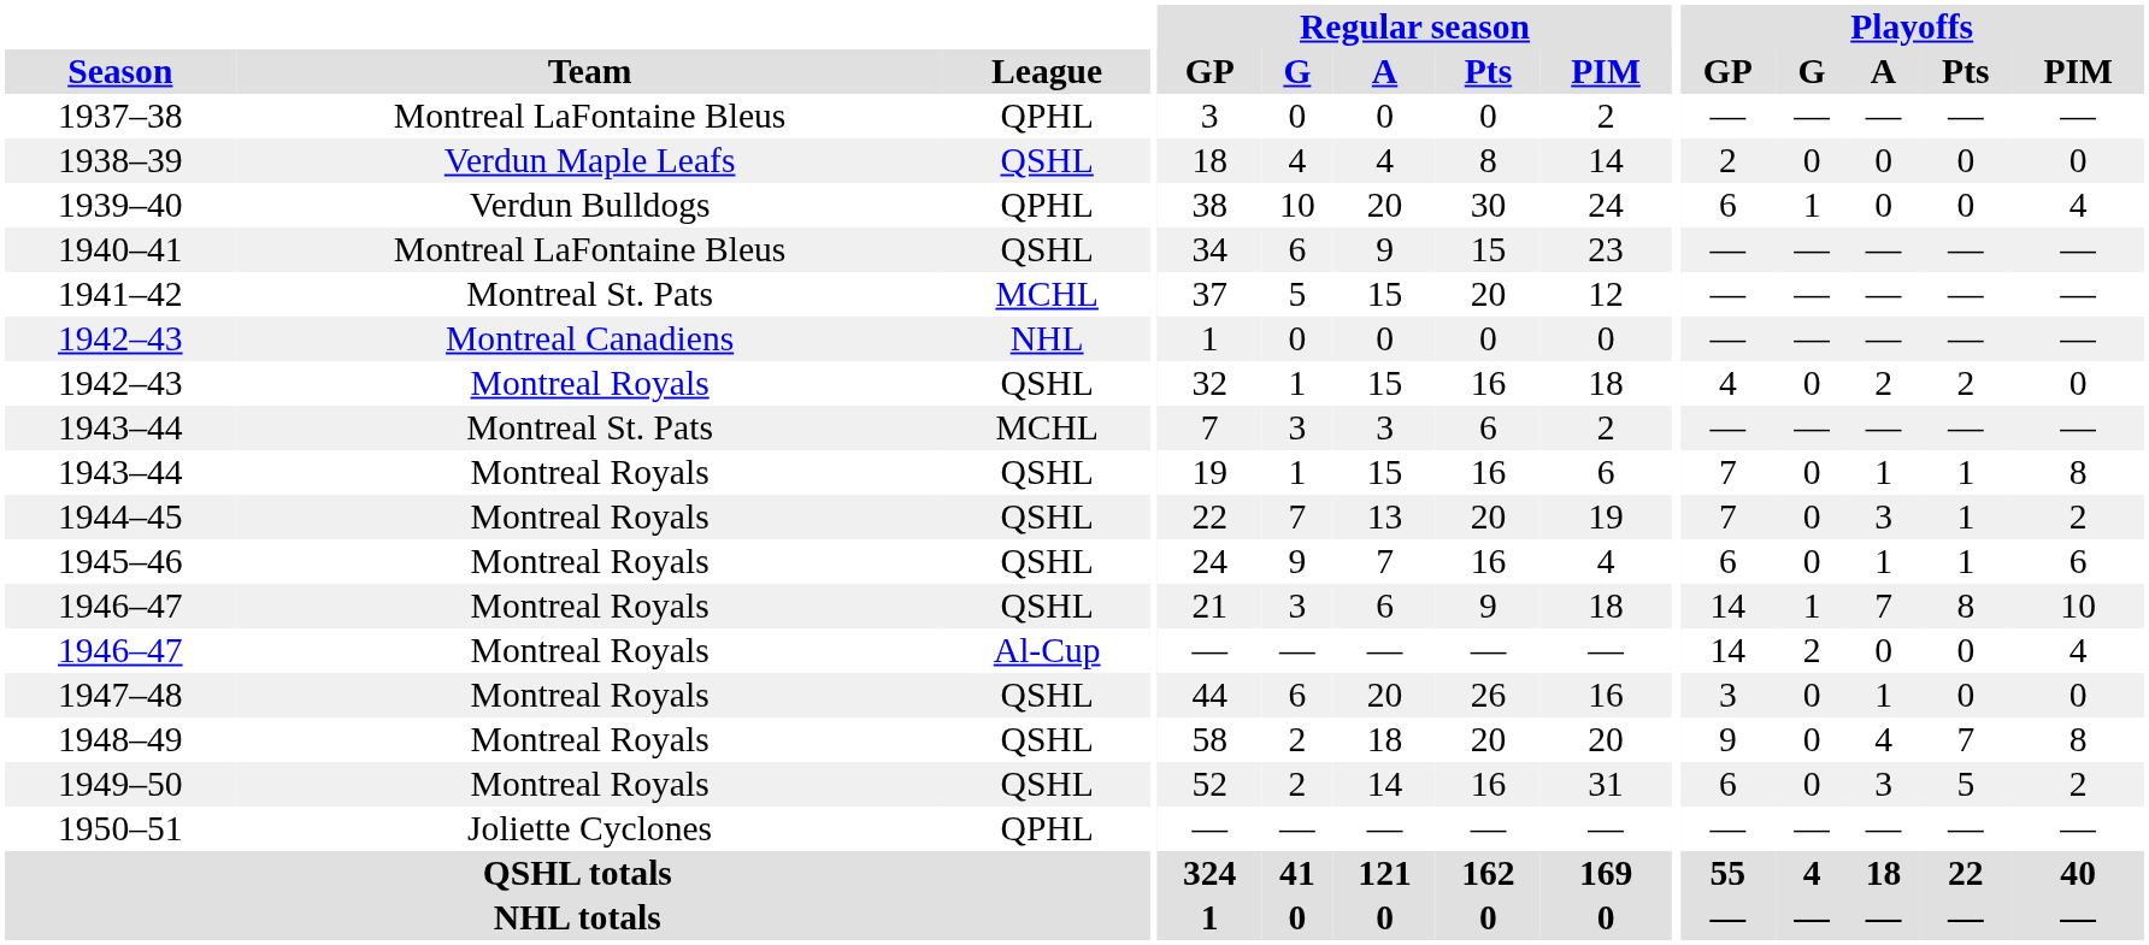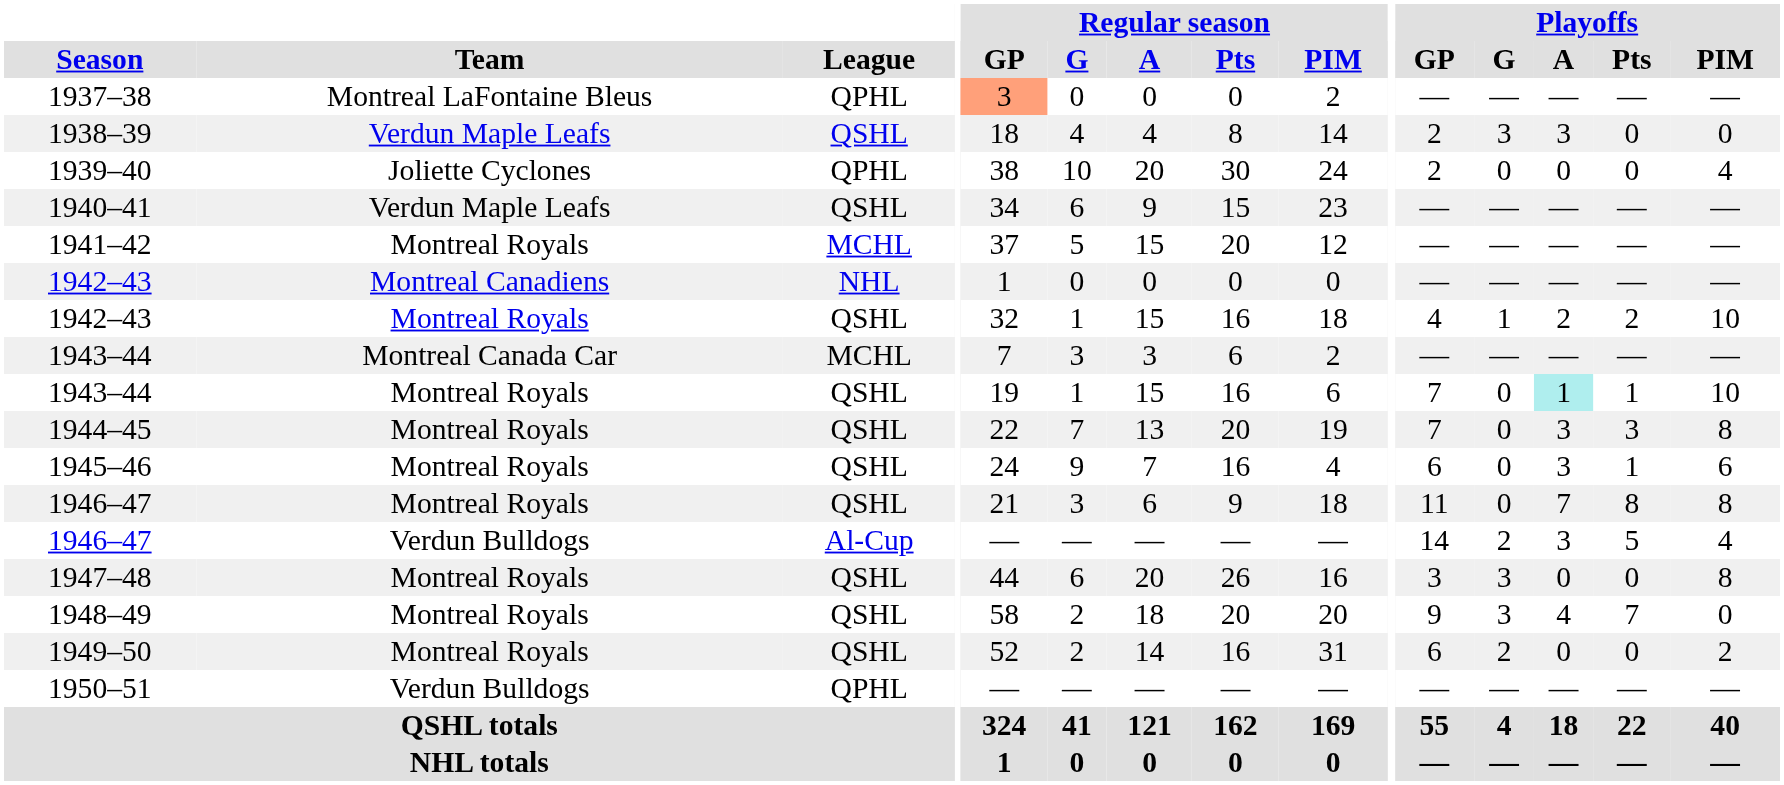 <table border="0" cellpadding="1" cellspacing="0" style="text-align:center; width:60em">
 <tr bgcolor="#e0e0e0">
 <th colspan="3" bgcolor="#ffffff"></th>
 <th rowspan="100" bgcolor="#ffffff"></th>
 <th colspan="5"><a href='#'>Regular season</a></th>
 <th rowspan="100" bgcolor="#ffffff"></th>
 <th colspan="5"><a href='#'>Playoffs</a></th>
 </tr>
 <tr bgcolor="#e0e0e0">
 <th><a href='#'>Season</a></th>
 <th>Team</th>
 <th>League</th>
 <th>GP</th>
 <th><a href='#'>G</a></th>
 <th><a href='#'>A</a></th>
 <th><a href='#'>Pts</a></th>
 <th><a href='#'>PIM</a></th>
 <th>GP</th>
 <th>G</th>
 <th>A</th>
 <th>Pts</th>
 <th>PIM</th>
 </tr>
 <tr>
 <td>1937–38</td>
 <td>Montreal LaFontaine Bleus</td>
 <td>QPHL</td>
-<td>3</td>
+<td style="background: lightsalmon;">3</td>
 <td>0</td>
 <td>0</td>
 <td>0</td>
 <td>2</td>
 <td>—</td>
 <td>—</td>
 <td>—</td>
 <td>—</td>
 <td>—</td>
 </tr>
 <tr bgcolor="#f0f0f0">
 <td>1938–39</td>
 <td><a href='#'>Verdun Maple Leafs</a></td>
 <td><a href='#'>QSHL</a></td>
 <td>18</td>
 <td>4</td>
 <td>4</td>
 <td>8</td>
 <td>14</td>
 <td>2</td>
-<td>0</td>
-<td>0</td>
+<td>3</td>
+<td>3</td>
 <td>0</td>
 <td>0</td>
 </tr>
 <tr>
 <td>1939–40</td>
-<td>Verdun Bulldogs</td>
+<td>Joliette Cyclones</td>
 <td>QPHL</td>
 <td>38</td>
 <td>10</td>
 <td>20</td>
 <td>30</td>
 <td>24</td>
-<td>6</td>
-<td>1</td>
+<td>2</td>
+<td>0</td>
 <td>0</td>
 <td>0</td>
 <td>4</td>
 </tr>
 <tr bgcolor="#f0f0f0">
 <td>1940–41</td>
-<td>Montreal LaFontaine Bleus</td>
+<td>Verdun Maple Leafs</td>
 <td>QSHL</td>
 <td>34</td>
 <td>6</td>
 <td>9</td>
 <td>15</td>
 <td>23</td>
 <td>—</td>
 <td>—</td>
 <td>—</td>
 <td>—</td>
 <td>—</td>
 </tr>
 <tr>
 <td>1941–42</td>
-<td>Montreal St. Pats</td>
+<td>Montreal Royals</td>
 <td><a href='#'>MCHL</a></td>
 <td>37</td>
 <td>5</td>
 <td>15</td>
 <td>20</td>
 <td>12</td>
 <td>—</td>
 <td>—</td>
 <td>—</td>
 <td>—</td>
 <td>—</td>
 </tr>
 <tr bgcolor="#f0f0f0">
 <td><a href='#'>1942–43</a></td>
 <td><a href='#'>Montreal Canadiens</a></td>
 <td><a href='#'>NHL</a></td>
 <td>1</td>
 <td>0</td>
 <td>0</td>
 <td>0</td>
 <td>0</td>
 <td>—</td>
 <td>—</td>
 <td>—</td>
 <td>—</td>
 <td>—</td>
 </tr>
 <tr>
 <td>1942–43</td>
 <td><a href='#'>Montreal Royals</a></td>
 <td>QSHL</td>
 <td>32</td>
 <td>1</td>
 <td>15</td>
 <td>16</td>
 <td>18</td>
 <td>4</td>
-<td>0</td>
+<td>1</td>
 <td>2</td>
 <td>2</td>
-<td>0</td>
+<td>10</td>
 </tr>
 <tr bgcolor="#f0f0f0">
 <td>1943–44</td>
-<td>Montreal St. Pats</td>
+<td>Montreal Canada Car</td>
 <td>MCHL</td>
 <td>7</td>
 <td>3</td>
 <td>3</td>
 <td>6</td>
 <td>2</td>
 <td>—</td>
 <td>—</td>
 <td>—</td>
 <td>—</td>
 <td>—</td>
 </tr>
 <tr>
 <td>1943–44</td>
 <td>Montreal Royals</td>
 <td>QSHL</td>
 <td>19</td>
 <td>1</td>
 <td>15</td>
 <td>16</td>
 <td>6</td>
 <td>7</td>
 <td>0</td>
+<td style="background: paleturquoise;">1</td>
 <td>1</td>
-<td>1</td>
-<td>8</td>
+<td>10</td>
 </tr>
 <tr bgcolor="#f0f0f0">
 <td>1944–45</td>
 <td>Montreal Royals</td>
 <td>QSHL</td>
 <td>22</td>
 <td>7</td>
 <td>13</td>
 <td>20</td>
 <td>19</td>
 <td>7</td>
 <td>0</td>
 <td>3</td>
-<td>1</td>
-<td>2</td>
+<td>3</td>
+<td>8</td>
 </tr>
 <tr>
 <td>1945–46</td>
 <td>Montreal Royals</td>
 <td>QSHL</td>
 <td>24</td>
 <td>9</td>
 <td>7</td>
 <td>16</td>
 <td>4</td>
 <td>6</td>
 <td>0</td>
-<td>1</td>
+<td>3</td>
 <td>1</td>
 <td>6</td>
 </tr>
 <tr bgcolor="#f0f0f0">
 <td>1946–47</td>
 <td>Montreal Royals</td>
 <td>QSHL</td>
 <td>21</td>
 <td>3</td>
 <td>6</td>
 <td>9</td>
 <td>18</td>
-<td>14</td>
-<td>1</td>
+<td>11</td>
+<td>0</td>
 <td>7</td>
 <td>8</td>
-<td>10</td>
+<td>8</td>
 </tr>
 <tr>
 <td><a href='#'>1946–47</a></td>
-<td>Montreal Royals</td>
+<td>Verdun Bulldogs</td>
 <td><a href='#'>Al-Cup</a></td>
 <td>—</td>
 <td>—</td>
 <td>—</td>
 <td>—</td>
 <td>—</td>
 <td>14</td>
 <td>2</td>
-<td>0</td>
-<td>0</td>
+<td>3</td>
+<td>5</td>
 <td>4</td>
 </tr>
 <tr bgcolor="#f0f0f0">
 <td>1947–48</td>
 <td>Montreal Royals</td>
 <td>QSHL</td>
 <td>44</td>
 <td>6</td>
 <td>20</td>
 <td>26</td>
 <td>16</td>
 <td>3</td>
-<td>0</td>
-<td>1</td>
+<td>3</td>
 <td>0</td>
 <td>0</td>
+<td>8</td>
 </tr>
 <tr>
 <td>1948–49</td>
 <td>Montreal Royals</td>
 <td>QSHL</td>
 <td>58</td>
 <td>2</td>
 <td>18</td>
 <td>20</td>
 <td>20</td>
 <td>9</td>
-<td>0</td>
+<td>3</td>
 <td>4</td>
 <td>7</td>
-<td>8</td>
+<td>0</td>
 </tr>
 <tr bgcolor="#f0f0f0">
 <td>1949–50</td>
 <td>Montreal Royals</td>
 <td>QSHL</td>
 <td>52</td>
 <td>2</td>
 <td>14</td>
 <td>16</td>
 <td>31</td>
 <td>6</td>
+<td>2</td>
 <td>0</td>
-<td>3</td>
-<td>5</td>
+<td>0</td>
 <td>2</td>
 </tr>
 <tr>
 <td>1950–51</td>
-<td>Joliette Cyclones</td>
+<td>Verdun Bulldogs</td>
 <td>QPHL</td>
 <td>—</td>
 <td>—</td>
 <td>—</td>
 <td>—</td>
 <td>—</td>
 <td>—</td>
 <td>—</td>
 <td>—</td>
 <td>—</td>
 <td>—</td>
 </tr>
 <tr bgcolor="#e0e0e0">
 <th colspan="3">QSHL totals</th>
 <th>324</th>
 <th>41</th>
 <th>121</th>
 <th>162</th>
 <th>169</th>
 <th>55</th>
 <th>4</th>
 <th>18</th>
 <th>22</th>
 <th>40</th>
 </tr>
 <tr bgcolor="#e0e0e0">
 <th colspan="3">NHL totals</th>
 <th>1</th>
 <th>0</th>
 <th>0</th>
 <th>0</th>
 <th>0</th>
 <th>—</th>
 <th>—</th>
 <th>—</th>
 <th>—</th>
 <th>—</th>
 </tr>
 </table>
